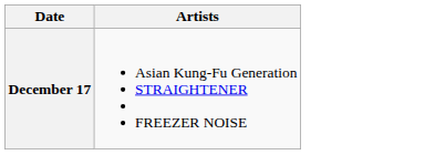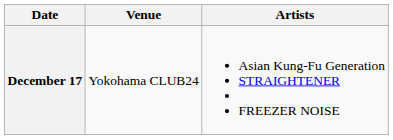 <table class="wikitable">
 <tr>
 <th>Date</th>
+<th>Venue</th>
 <th>Artists</th>
 </tr>
 <tr>
 <th>December 17</th>
+<td>Yokohama CLUB24</td>
 <td><br><ul><li>Asian Kung-Fu Generation</li><li><a href='#'>STRAIGHTENER</a></li><li></li><li>FREEZER NOISE</li></ul></td>
 </tr>
 </table>
